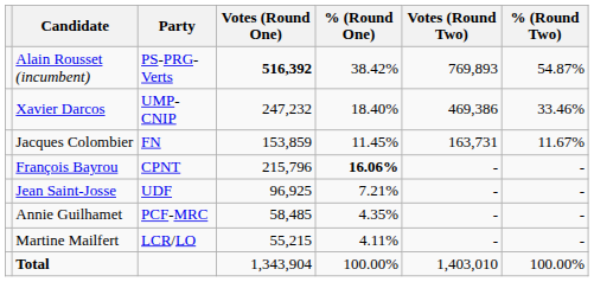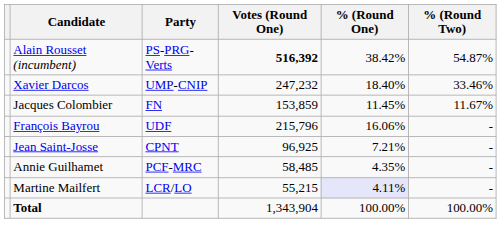 <table class="wikitable" style="text-align:right">
 <tr>
 <th></th>
 <th>Candidate</th>
 <th>Party</th>
 <th>Votes (Round One)</th>
 <th>% (Round One)</th>
-<th>Votes (Round Two)</th>
 <th>% (Round Two)</th>
 </tr>
 <tr>
 <td></td>
 <td align=left><a href='#'>Alain Rousset</a> <em>(incumbent)</em></td>
 <td align=left><a href='#'>PS</a>-<a href='#'>PRG</a>-<a href='#'>Verts</a></td>
 <td><strong>516,392</strong></td>
 <td>38.42%</td>
-<td>769,893</td>
 <td>54.87%</td>
 </tr>
 <tr>
 <td></td>
 <td align=left><a href='#'>Xavier Darcos</a></td>
 <td align=left><a href='#'>UMP</a>-<a href='#'>CNIP</a></td>
 <td>247,232</td>
 <td>18.40%</td>
-<td>469,386</td>
 <td>33.46%</td>
 </tr>
 <tr>
 <td></td>
 <td align=left>Jacques Colombier</td>
 <td align=left><a href='#'>FN</a></td>
 <td>153,859</td>
 <td>11.45%</td>
-<td>163,731</td>
 <td>11.67%</td>
 </tr>
 <tr>
 <td></td>
 <td align=left><a href='#'>François Bayrou</a></td>
-<td align=left><a href='#'>CPNT</a></td>
+<td align=left><a href='#'>UDF</a></td>
 <td>215,796</td>
-<td><strong>16.06%</strong></td>
-<td>-</td>
+<td>16.06%</td>
 <td>-</td>
 </tr>
 <tr>
 <td></td>
 <td align=left><a href='#'>Jean Saint-Josse</a></td>
-<td align=left><a href='#'>UDF</a></td>
+<td align=left><a href='#'>CPNT</a></td>
 <td>96,925</td>
 <td>7.21%</td>
-<td>-</td>
 <td>-</td>
 </tr>
 <tr>
 <td></td>
 <td align=left>Annie Guilhamet</td>
 <td align=left><a href='#'>PCF</a>-<a href='#'>MRC</a></td>
 <td>58,485</td>
 <td>4.35%</td>
 <td>-</td>
-<td>-</td>
 </tr>
 <tr>
 <td></td>
 <td align=left>Martine Mailfert</td>
 <td align=left><a href='#'>LCR</a>/<a href='#'>LO</a></td>
 <td>55,215</td>
-<td>4.11%</td>
-<td>-</td>
+<td style="background: lavender;">4.11%</td>
 <td>-</td>
 </tr>
 <tr>
 <td></td>
 <td align=left><strong>Total</strong></td>
 <td align=left></td>
 <td>1,343,904</td>
 <td>100.00%</td>
-<td>1,403,010</td>
 <td>100.00%</td>
 </tr>
 </table>
